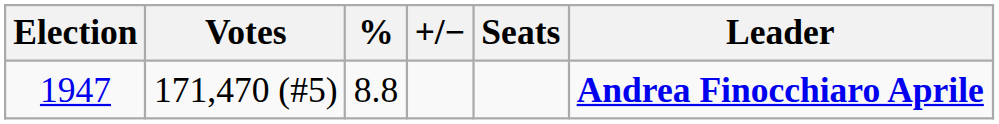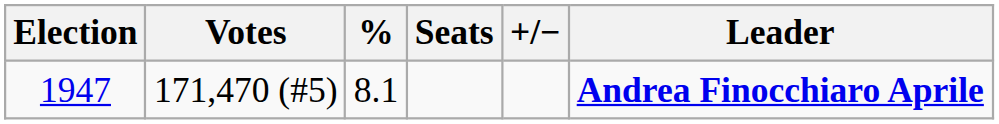 <table class=wikitable style=text-align:center>
 <tr>
 <th>Election</th>
 <th>Votes</th>
 <th>%</th>
+<th>Seats</th>
 <th>+/−</th>
-<th>Seats</th>
 <th>Leader</th>
 </tr>
 <tr>
 <td><a href='#'>1947</a></td>
 <td>171,470 (#5)</td>
-<td>8.8</td>
+<td>8.1</td>
 <td></td>
 <td></td>
 <td><strong><a href='#'>Andrea Finocchiaro Aprile</a></strong></td>
 </tr>
 </table>
